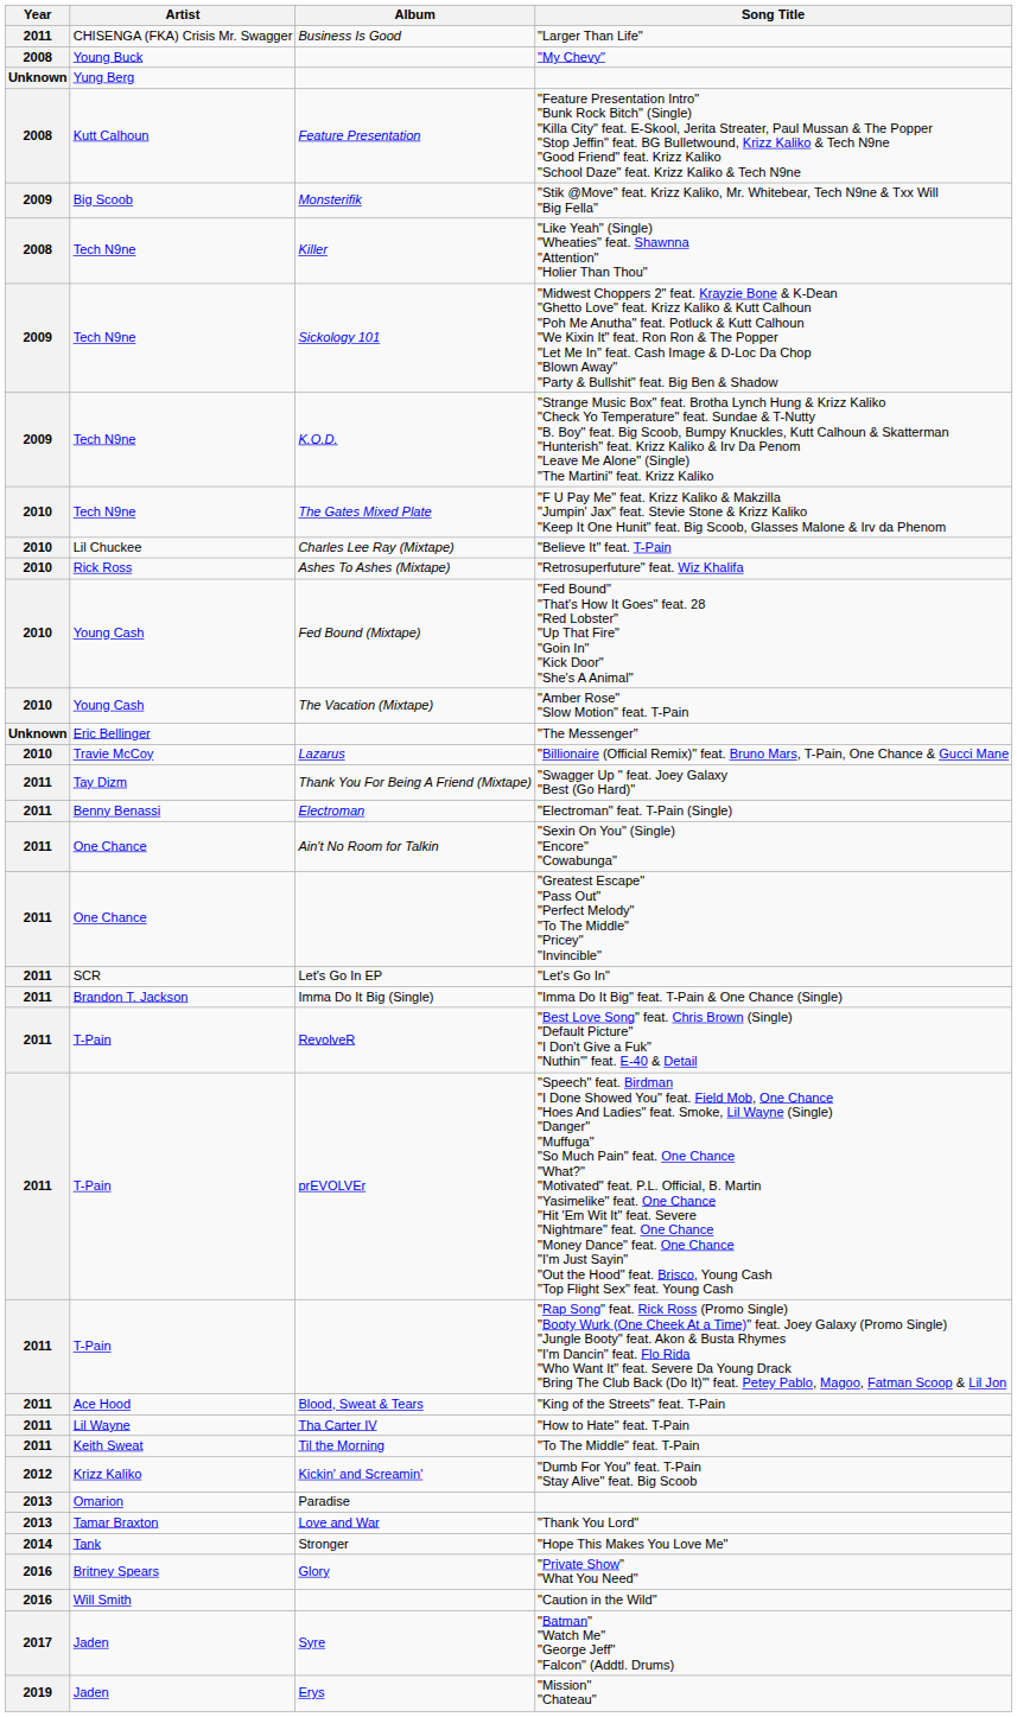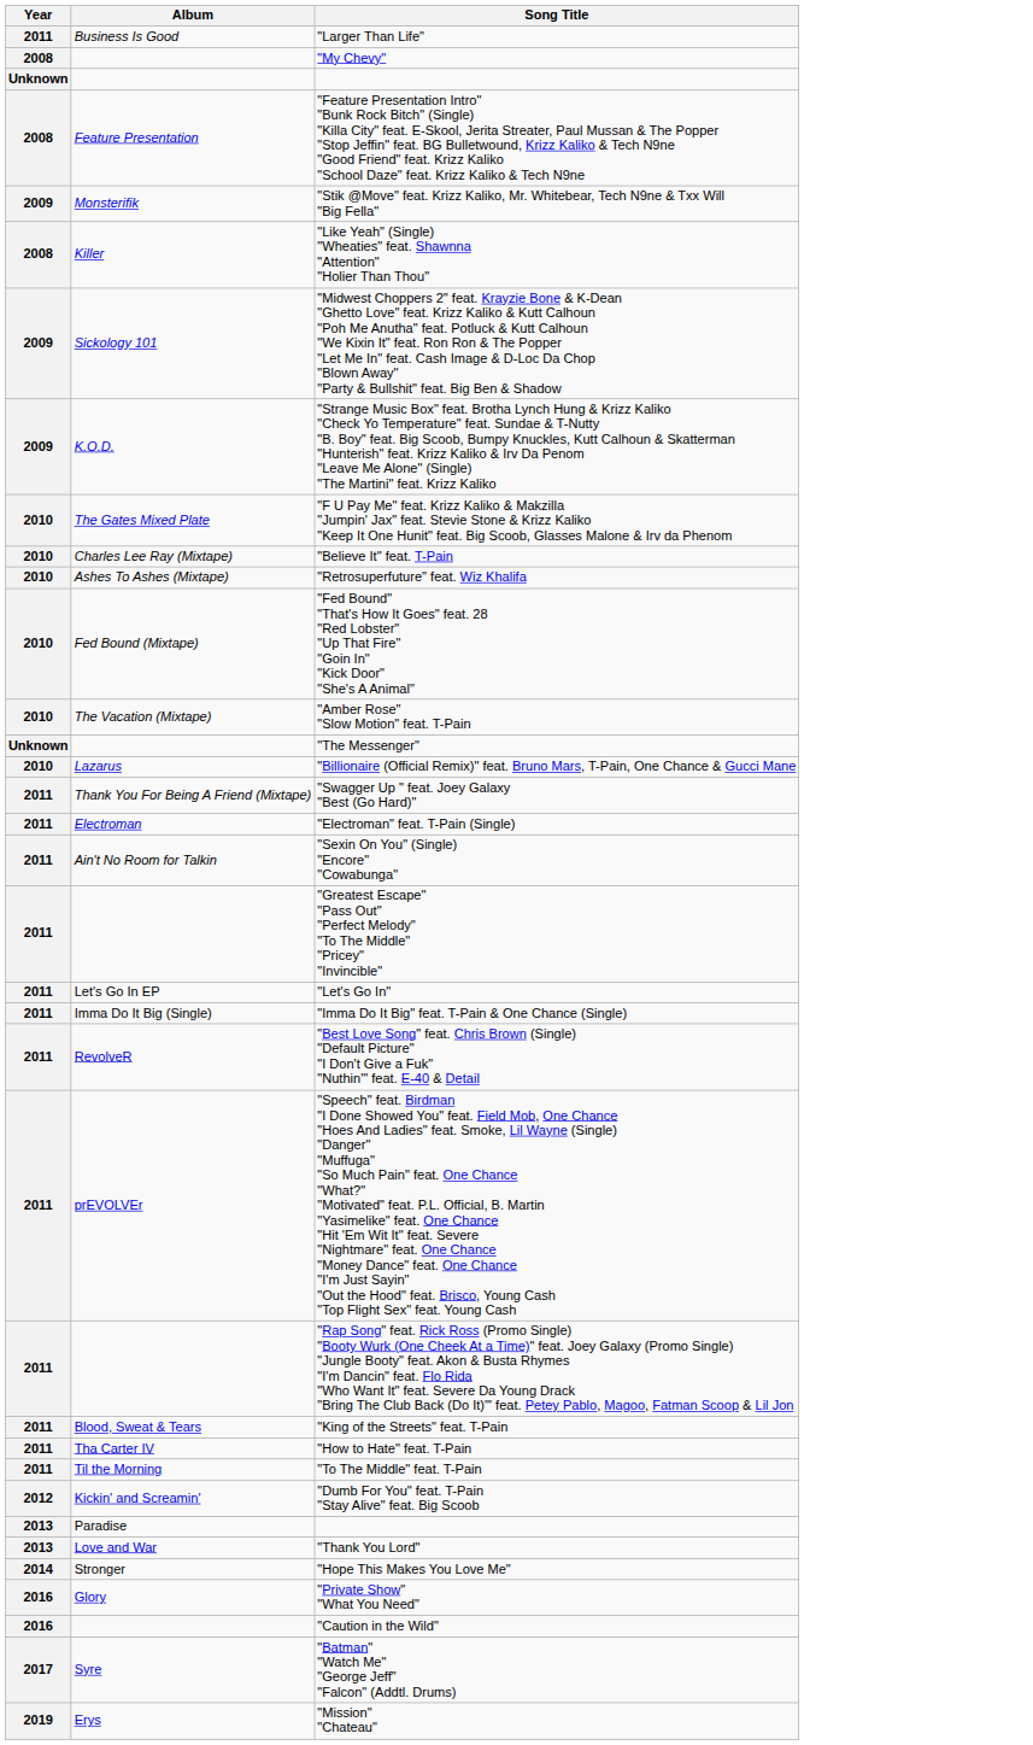 <table class="wikitable plainrowheaders sortable">
 <tr>
 <th scope="col">Year</th>
-<th scope="col">Artist</th>
 <th scope="col">Album</th>
 <th scope="col" class="unsortable">Song Title</th>
 </tr>
 <tr>
 <th scope="row"><strong>2011</strong></th>
-<td>CHISENGA (FKA) Crisis Mr. Swagger</td>
 <td><em>Business Is Good</em></td>
 <td>"Larger Than Life"</td>
 </tr>
 <tr>
 <th scope="row"><strong>2008</strong></th>
-<td><a href='#'>Young Buck</a></td>
 <td></td>
 <td><a href='#'>"My Chevy"</a></td>
 </tr>
 <tr>
 <th scope="row"><strong>Unknown</strong></th>
-<td><a href='#'>Yung Berg</a></td>
 <td></td>
 <td></td>
 </tr>
 <tr>
 <th>2008</th>
-<td><a href='#'>Kutt Calhoun</a></td>
 <td><em><a href='#'>Feature Presentation</a></em></td>
 <td>"Feature Presentation Intro"<br>"Bunk Rock Bitch" (Single)<br>"Killa City" feat. E-Skool, Jerita Streater, Paul Mussan & The Popper<br>"Stop Jeffin" feat. BG Bulletwound, <a href='#'>Krizz Kaliko</a> & Tech N9ne<br>"Good Friend" feat. Krizz Kaliko<br>"School Daze" feat. Krizz Kaliko & Tech N9ne</td>
 </tr>
 <tr>
 <th>2009</th>
-<td><a href='#'>Big Scoob</a></td>
 <td><em><a href='#'>Monsterifik</a></em></td>
 <td>"Stik @Move" feat. Krizz Kaliko, Mr. Whitebear, Tech N9ne & Txx Will<br>"Big Fella"</td>
 </tr>
 <tr>
 <th>2008</th>
-<td><a href='#'>Tech N9ne</a></td>
 <td><em><a href='#'>Killer</a></em></td>
 <td>"Like Yeah" (Single)<br>"Wheaties" feat. <a href='#'>Shawnna</a><br>"Attention"<br>"Holier Than Thou"</td>
 </tr>
 <tr>
 <th>2009</th>
-<td><a href='#'>Tech N9ne</a></td>
 <td><em><a href='#'>Sickology 101</a></em></td>
 <td>"Midwest Choppers 2" feat. <a href='#'>Krayzie Bone</a> & K-Dean<br>"Ghetto Love" feat. Krizz Kaliko & Kutt Calhoun<br>"Poh Me Anutha" feat. Potluck & Kutt Calhoun<br>"We Kixin It" feat. Ron Ron & The Popper<br>"Let Me In" feat. Cash Image & D-Loc Da Chop<br>"Blown Away"<br>"Party & Bullshit" feat. Big Ben & Shadow</td>
 </tr>
 <tr>
 <th>2009</th>
-<td><a href='#'>Tech N9ne</a></td>
 <td><em><a href='#'>K.O.D.</a></em></td>
 <td>"Strange Music Box" feat. Brotha Lynch Hung & Krizz Kaliko<br>"Check Yo Temperature" feat. Sundae & T-Nutty<br>"B. Boy" feat. Big Scoob, Bumpy Knuckles, Kutt Calhoun & Skatterman<br>"Hunterish" feat. Krizz Kaliko & Irv Da Penom<br>"Leave Me Alone" (Single)<br>"The Martini" feat. Krizz Kaliko</td>
 </tr>
 <tr>
 <th>2010</th>
-<td><a href='#'>Tech N9ne</a></td>
 <td><em><a href='#'>The Gates Mixed Plate</a></em></td>
 <td>"F U Pay Me" feat. Krizz Kaliko & Makzilla<br>"Jumpin' Jax" feat. Stevie Stone & Krizz Kaliko<br>"Keep It One Hunit" feat. Big Scoob, Glasses Malone & Irv da Phenom</td>
 </tr>
 <tr>
 <th>2010</th>
-<td>Lil Chuckee</td>
 <td><em>Charles Lee Ray (Mixtape)</em></td>
 <td>"Believe It" feat. <a href='#'>T-Pain</a></td>
 </tr>
 <tr>
 <th>2010</th>
-<td><a href='#'>Rick Ross</a></td>
 <td><em>Ashes To Ashes (Mixtape)</em></td>
 <td>"Retrosuperfuture" feat. <a href='#'>Wiz Khalifa</a></td>
 </tr>
 <tr>
 <th>2010</th>
-<td><a href='#'>Young Cash</a></td>
 <td><em>Fed Bound (Mixtape)</em></td>
 <td>"Fed Bound"<br>"That's How It Goes" feat. 28<br>"Red Lobster"<br>"Up That Fire"<br>"Goin In"<br>"Kick Door"<br>"She's A Animal"</td>
 </tr>
 <tr>
 <th>2010</th>
-<td><a href='#'>Young Cash</a></td>
 <td><em>The Vacation (Mixtape)</em></td>
 <td>"Amber Rose"<br>"Slow Motion" feat. T-Pain</td>
 </tr>
 <tr>
 <th>Unknown</th>
-<td><a href='#'>Eric Bellinger</a></td>
 <td></td>
 <td>"The Messenger"</td>
 </tr>
 <tr>
 <th>2010</th>
-<td><a href='#'>Travie McCoy</a></td>
 <td><em><a href='#'>Lazarus</a></em></td>
 <td>"<a href='#'>Billionaire</a> (Official Remix)" feat. <a href='#'>Bruno Mars</a>, T-Pain, One Chance & <a href='#'>Gucci Mane</a></td>
 </tr>
 <tr>
 <th>2011</th>
-<td><a href='#'>Tay Dizm</a></td>
 <td><em>Thank You For Being A Friend (Mixtape)</em></td>
 <td>"Swagger Up " feat. Joey Galaxy<br>"Best (Go Hard)"</td>
 </tr>
 <tr>
 <th>2011</th>
-<td><a href='#'>Benny Benassi</a></td>
 <td><em><a href='#'>Electroman</a></em></td>
 <td>"Electroman" feat. T-Pain (Single)</td>
 </tr>
 <tr>
 <th>2011</th>
-<td><a href='#'>One Chance</a></td>
 <td><em>Ain't No Room for Talkin<strong></td>
 <td>"Sexin On You" (Single)<br>"Encore"<br>"Cowabunga"</td>
 </tr>
 <tr>
 <th>2011</th>
-<td><a href='#'>One Chance</a></td>
 <td></td>
 <td>"Greatest Escape"<br>"Pass Out"<br>"Perfect Melody"<br>"To The Middle"<br>"Pricey"<br>"Invincible"</td>
 </tr>
 <tr>
 <th>2011</th>
-<td>SCR</td>
 <td></em>Let's Go In EP<em></td>
 <td>"Let's Go In"</td>
 </tr>
 <tr>
 <th>2011</th>
-<td><a href='#'>Brandon T. Jackson</a></td>
 <td></em>Imma Do It Big (Single)<em></td>
 <td>"Imma Do It Big" feat. T-Pain & One Chance (Single)</td>
 </tr>
 <tr>
 <th>2011</th>
-<td><a href='#'>T-Pain</a></td>
 <td><a href='#'></em>RevolveR<em></a></td>
 <td>"<a href='#'>Best Love Song</a>" feat. <a href='#'>Chris Brown</a> (Single)<br>"Default Picture"<br>"I Don't Give a Fuk"<br>"Nuthin'" feat. <a href='#'>E-40</a> & <a href='#'>Detail</a></td>
 </tr>
 <tr>
 <th>2011</th>
-<td><a href='#'>T-Pain</a></td>
 <td><a href='#'></em>prEVOLVEr<em></a></td>
 <td>"Speech" feat. <a href='#'>Birdman</a><br>"I Done Showed You" feat. <a href='#'>Field Mob</a>, <a href='#'>One Chance</a><br>"Hoes And Ladies" feat. Smoke, <a href='#'>Lil Wayne</a> (Single)<br>"Danger"<br>"Muffuga"<br>"So Much Pain" feat. <a href='#'>One Chance</a><br>"What?"<br>"Motivated" feat. P.L. Official, B. Martin<br>"Yasimelike" feat. <a href='#'>One Chance</a><br>"Hit 'Em Wit It" feat. Severe<br>"Nightmare" feat. <a href='#'>One Chance</a><br>"Money Dance" feat. <a href='#'>One Chance</a><br>"I'm Just Sayin"<br>"Out the Hood" feat. <a href='#'>Brisco</a>, Young Cash<br>"Top Flight Sex" feat. Young Cash</td>
 </tr>
 <tr>
 <th>2011</th>
-<td><a href='#'>T-Pain</a></td>
 <td></td>
 <td>"<a href='#'>Rap Song</a>" feat. <a href='#'>Rick Ross</a> (Promo Single)<br>"<a href='#'>Booty Wurk (One Cheek At a Time)</a>" feat. Joey Galaxy (Promo Single)<br>"Jungle Booty" feat. Akon & Busta Rhymes<br>"I'm Dancin" feat. <a href='#'>Flo Rida</a><br>"Who Want It" feat. Severe Da Young Drack<br>"Bring The Club Back (Do It)'" feat. <a href='#'>Petey Pablo</a>, <a href='#'>Magoo</a>, <a href='#'>Fatman Scoop</a> & <a href='#'>Lil Jon</a></td>
 </tr>
 <tr>
 <th>2011</th>
-<td><a href='#'>Ace Hood</a></td>
 <td></em><a href='#'>Blood, Sweat & Tears</a><em></td>
 <td>"King of the Streets" feat. T-Pain</td>
 </tr>
 <tr>
 <th>2011</th>
-<td><a href='#'>Lil Wayne</a></td>
 <td></em><a href='#'>Tha Carter IV</a><em></td>
 <td>"How to Hate" feat. T-Pain</td>
 </tr>
 <tr>
 <th>2011</th>
-<td><a href='#'>Keith Sweat</a></td>
 <td></em><a href='#'>Til the Morning</a><em></td>
 <td>"To The Middle" feat. T-Pain</td>
 </tr>
 <tr>
 <th>2012</th>
-<td><a href='#'>Krizz Kaliko</a></td>
 <td></em><a href='#'>Kickin' and Screamin'</a><em></td>
 <td>"Dumb For You" feat. T-Pain<br>"Stay Alive" feat. Big Scoob</td>
 </tr>
 <tr>
 <th>2013</th>
-<td><a href='#'>Omarion</a></td>
 <td></em>Paradise<em></td>
 <td></td>
 </tr>
 <tr>
 <th>2013</th>
-<td><a href='#'>Tamar Braxton</a></td>
 <td></em><a href='#'>Love and War</a><em></td>
 <td>"Thank You Lord"</td>
 </tr>
 <tr>
 <th>2014</th>
-<td><a href='#'>Tank</a></td>
 <td></em>Stronger<em></td>
 <td>"Hope This Makes You Love Me"</td>
 </tr>
 <tr>
 <th>2016</th>
-<td><a href='#'>Britney Spears</a></td>
 <td></em><a href='#'>Glory</a><em></td>
 <td>"<a href='#'>Private Show</a>"<br>"What You Need"</td>
 </tr>
 <tr>
 <th>2016</th>
-<td><a href='#'>Will Smith</a></td>
 <td></td>
 <td>"Caution in the Wild"</td>
 </tr>
 <tr>
 <th>2017</th>
-<td><a href='#'>Jaden</a></td>
 <td></em><a href='#'>Syre</a><em></td>
 <td>"<a href='#'>Batman</a>"<br>"Watch Me"<br>"George Jeff"<br>"Falcon" (Addtl. Drums)</td>
 </tr>
 <tr>
 <th>2019</th>
-<td><a href='#'>Jaden</a></td>
 <td></em><a href='#'>Erys</a><em></td>
 <td>"Mission"<br>"Chateau"</td>
 </tr>
 </table>
